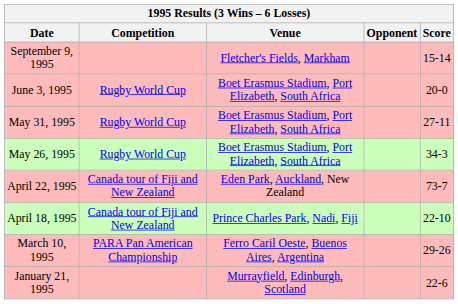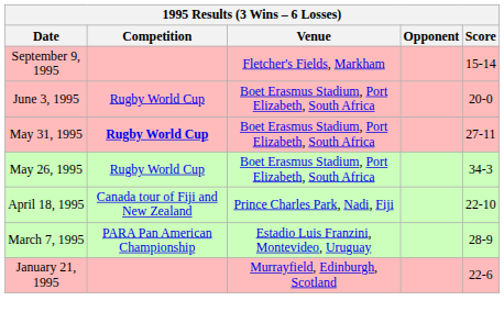 <table class="wikitable sortable">
 <tr>
 <th colspan="5"><strong>1995 Results (3 Wins – 6 Losses)</strong></th>
 </tr>
 <tr>
 <th>Date</th>
 <th>Competition</th>
 <th>Venue</th>
 <th>Opponent</th>
 <th>Score</th>
 </tr>
 <tr style="background:#fbb;">
 <td align=center>September 9, 1995</td>
 <td align=center></td>
 <td align=center><a href='#'>Fletcher's Fields</a>, <a href='#'>Markham</a></td>
 <td></td>
 <td align=center>15-14</td>
 </tr>
 <tr style="background:#fbb;">
 <td align=center>June 3, 1995</td>
 <td align=center><a href='#'>Rugby World Cup</a></td>
 <td align=center><a href='#'>Boet Erasmus Stadium</a>, <a href='#'>Port Elizabeth</a>, <a href='#'>South Africa</a></td>
 <td></td>
 <td align=center>20-0</td>
 </tr>
 <tr style="background:#fbb;">
 <td align=center>May 31, 1995</td>
-<td align=center><a href='#'>Rugby World Cup</a></td>
+<td align=center><strong><a href='#'>Rugby World Cup</a></strong></td>
 <td align=center><a href='#'>Boet Erasmus Stadium</a>, <a href='#'>Port Elizabeth</a>, <a href='#'>South Africa</a></td>
 <td></td>
 <td align=center>27-11</td>
 </tr>
 <tr style="background:#cfb;">
 <td align=center>May 26, 1995</td>
 <td align=center><a href='#'>Rugby World Cup</a></td>
 <td align=center><a href='#'>Boet Erasmus Stadium</a>, <a href='#'>Port Elizabeth</a>, <a href='#'>South Africa</a></td>
 <td></td>
 <td align=center>34-3</td>
 </tr>
-<tr style="background:#fbb;">
-<td align=center>April 22, 1995</td>
-<td align=center><a href='#'>Canada tour of Fiji and New Zealand</a></td>
-<td align=center><a href='#'>Eden Park</a>, <a href='#'>Auckland</a>, New Zealand</td>
-<td></td>
-<td align=center>73-7</td>
-</tr>
 <tr style="background:#cfb;">
 <td align=center>April 18, 1995</td>
 <td align=center><a href='#'>Canada tour of Fiji and New Zealand</a></td>
 <td align=center><a href='#'>Prince Charles Park</a>, <a href='#'>Nadi</a>, <a href='#'>Fiji</a></td>
 <td></td>
 <td align=center>22-10</td>
 </tr>
-<tr style="background:#fbb;">
-<td align=center>March 10, 1995</td>
+<tr style="background:#cfb;">
+<td align=center>March 7, 1995</td>
 <td align=center><a href='#'>PARA Pan American Championship</a></td>
-<td align=center><a href='#'>Ferro Caril Oeste</a>, <a href='#'>Buenos Aires</a>, <a href='#'>Argentina</a></td>
+<td align=center><a href='#'>Estadio Luis Franzini</a>, <a href='#'>Montevideo</a>, <a href='#'>Uruguay</a></td>
 <td></td>
-<td align=center>29-26</td>
+<td align=center>28-9</td>
 </tr>
 <tr style="background:#fbb;">
 <td align=center>January 21, 1995</td>
 <td align=center></td>
 <td align=center><a href='#'>Murrayfield</a>, <a href='#'>Edinburgh</a>, <a href='#'>Scotland</a></td>
 <td></td>
 <td align=center>22-6</td>
 </tr>
 </table>
